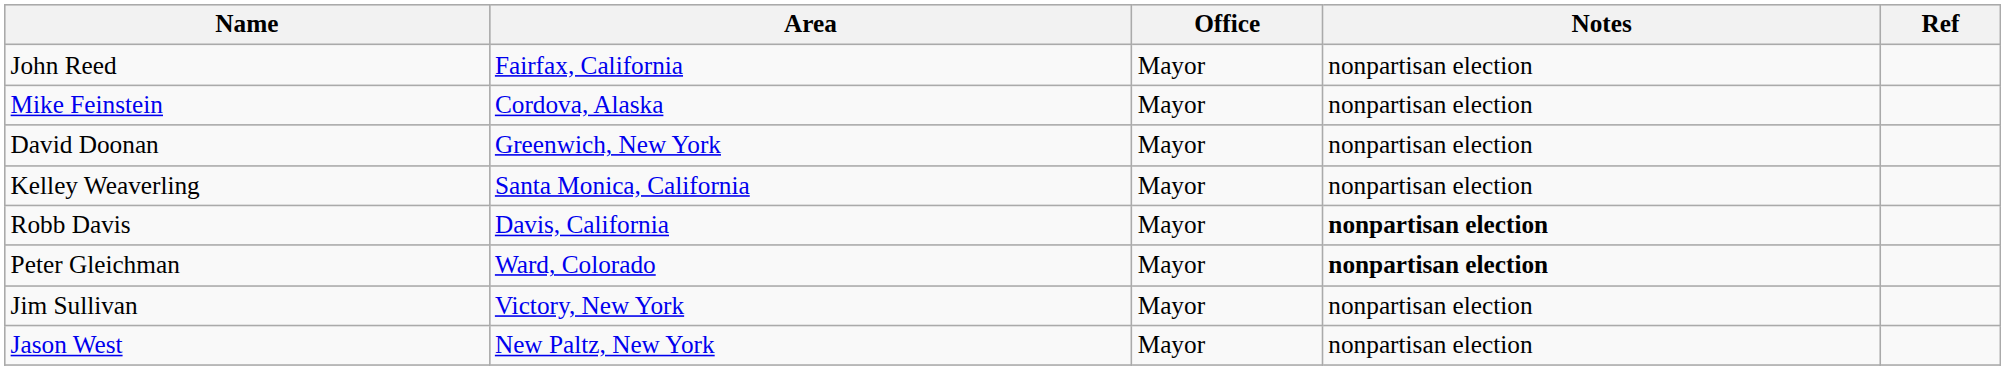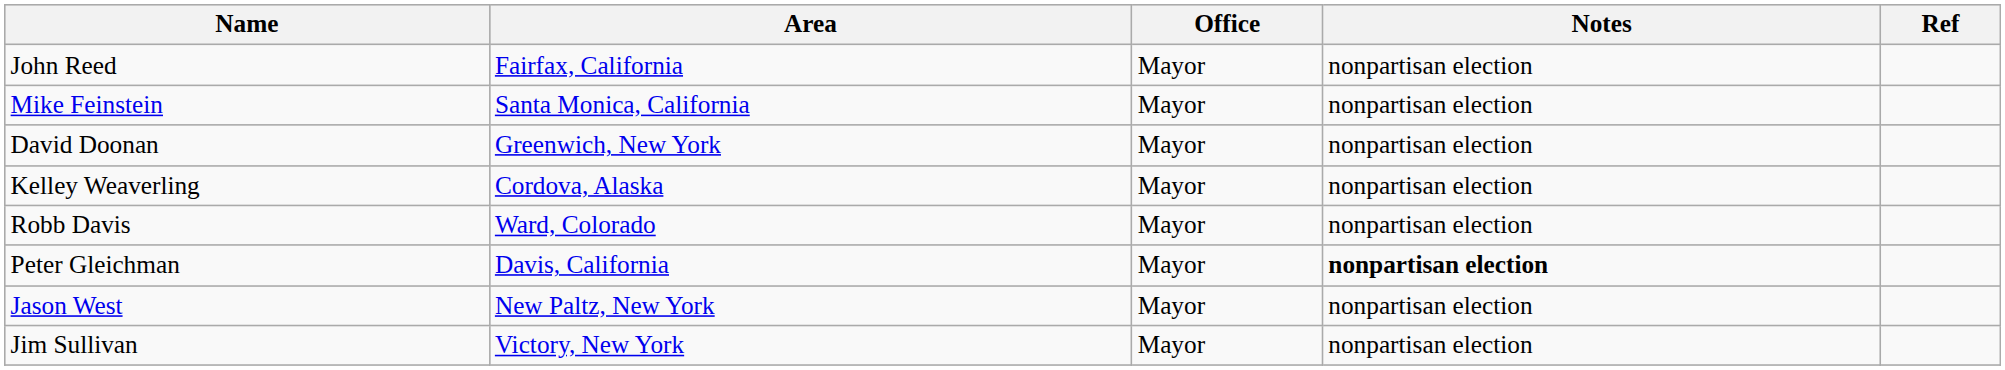 <table class="wikitable sortable" width=100%>
 <tr>
 <th>Name</th>
 <th>Area</th>
 <th>Office</th>
 <th>Notes</th>
 <th>Ref</th>
 </tr>
 <tr>
 <td>John Reed</td>
 <td><a href='#'>Fairfax, California</a></td>
 <td>Mayor</td>
 <td>nonpartisan election</td>
 <td></td>
 </tr>
 <tr>
 <td><a href='#'>Mike Feinstein</a></td>
-<td><a href='#'>Cordova, Alaska</a></td>
+<td><a href='#'>Santa Monica, California</a></td>
 <td>Mayor</td>
 <td>nonpartisan election</td>
 <td></td>
 </tr>
 <tr>
 <td>David Doonan</td>
 <td><a href='#'>Greenwich, New York</a></td>
 <td>Mayor</td>
 <td>nonpartisan election</td>
 <td></td>
 </tr>
 <tr>
 <td>Kelley Weaverling</td>
-<td><a href='#'>Santa Monica, California</a></td>
+<td><a href='#'>Cordova, Alaska</a></td>
 <td>Mayor</td>
 <td>nonpartisan election</td>
 <td></td>
 </tr>
 <tr>
 <td>Robb Davis</td>
+<td><a href='#'>Ward, Colorado</a></td>
+<td>Mayor</td>
+<td>nonpartisan election</td>
+<td></td>
+</tr>
+<tr>
+<td>Peter Gleichman</td>
 <td><a href='#'>Davis, California</a></td>
 <td>Mayor</td>
 <td><strong>nonpartisan election</strong></td>
 <td></td>
 </tr>
 <tr>
-<td>Peter Gleichman</td>
-<td><a href='#'>Ward, Colorado</a></td>
+<td><a href='#'>Jason West</a></td>
+<td><a href='#'>New Paltz, New York</a></td>
 <td>Mayor</td>
-<td><strong>nonpartisan election</strong></td>
+<td>nonpartisan election</td>
 <td></td>
 </tr>
 <tr>
 <td>Jim Sullivan</td>
 <td><a href='#'>Victory, New York</a></td>
 <td>Mayor</td>
 <td>nonpartisan election</td>
 <td></td>
 </tr>
-<tr>
-<td><a href='#'>Jason West</a></td>
-<td><a href='#'>New Paltz, New York</a></td>
-<td>Mayor</td>
-<td>nonpartisan election</td>
-<td></td>
-</tr>
 </table>
